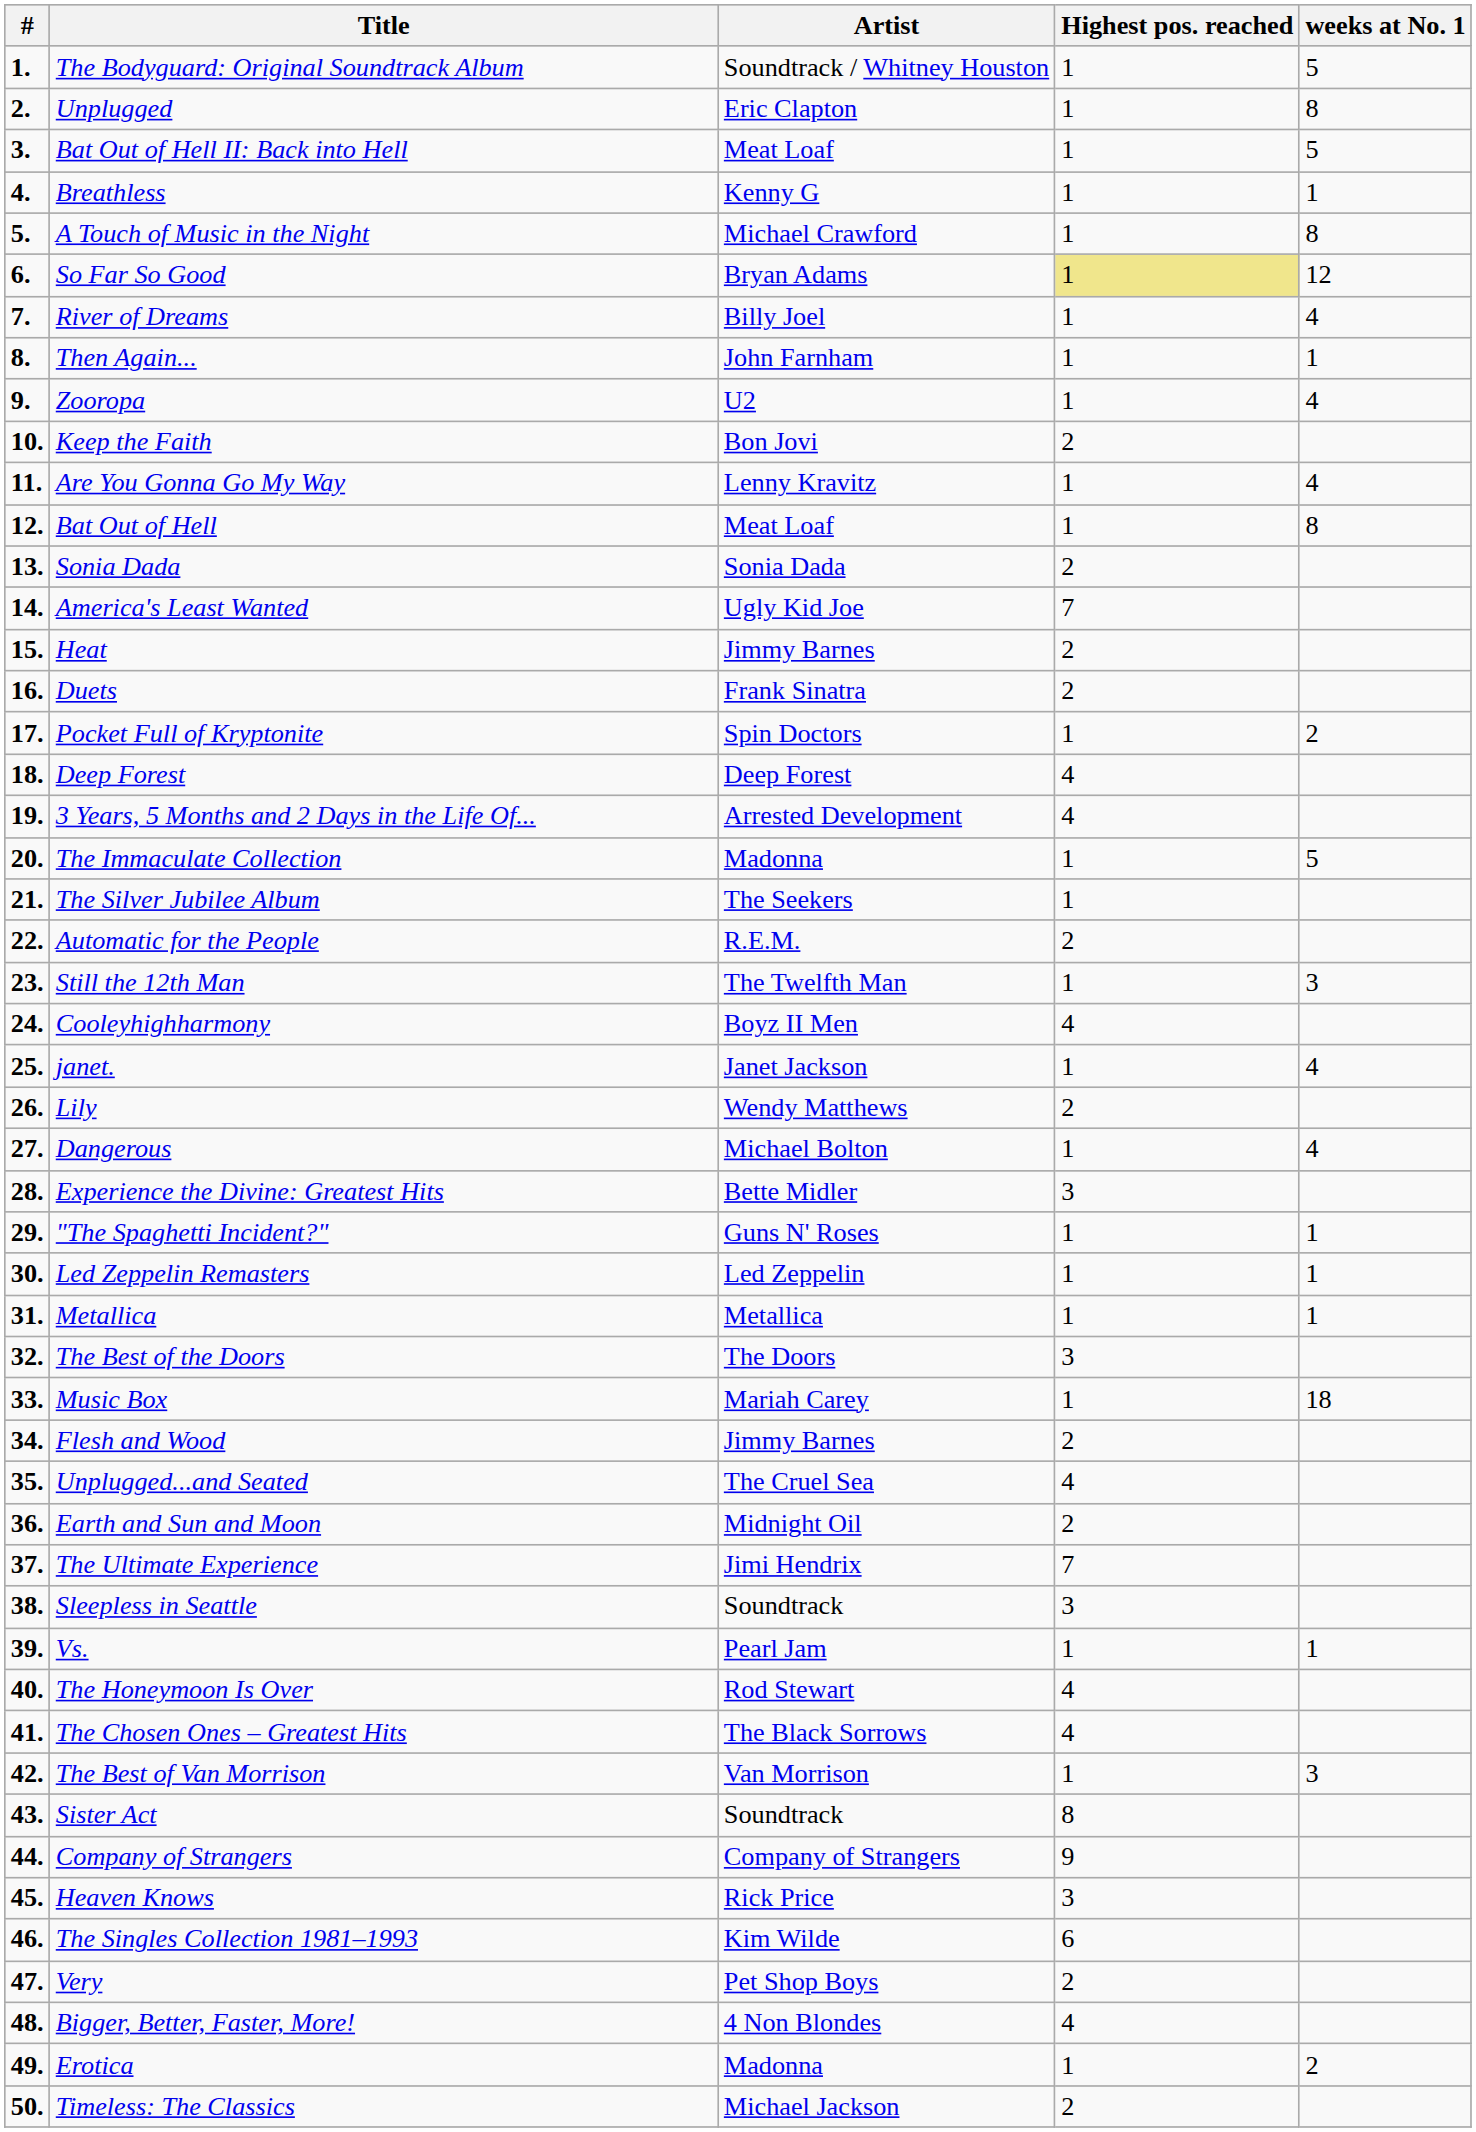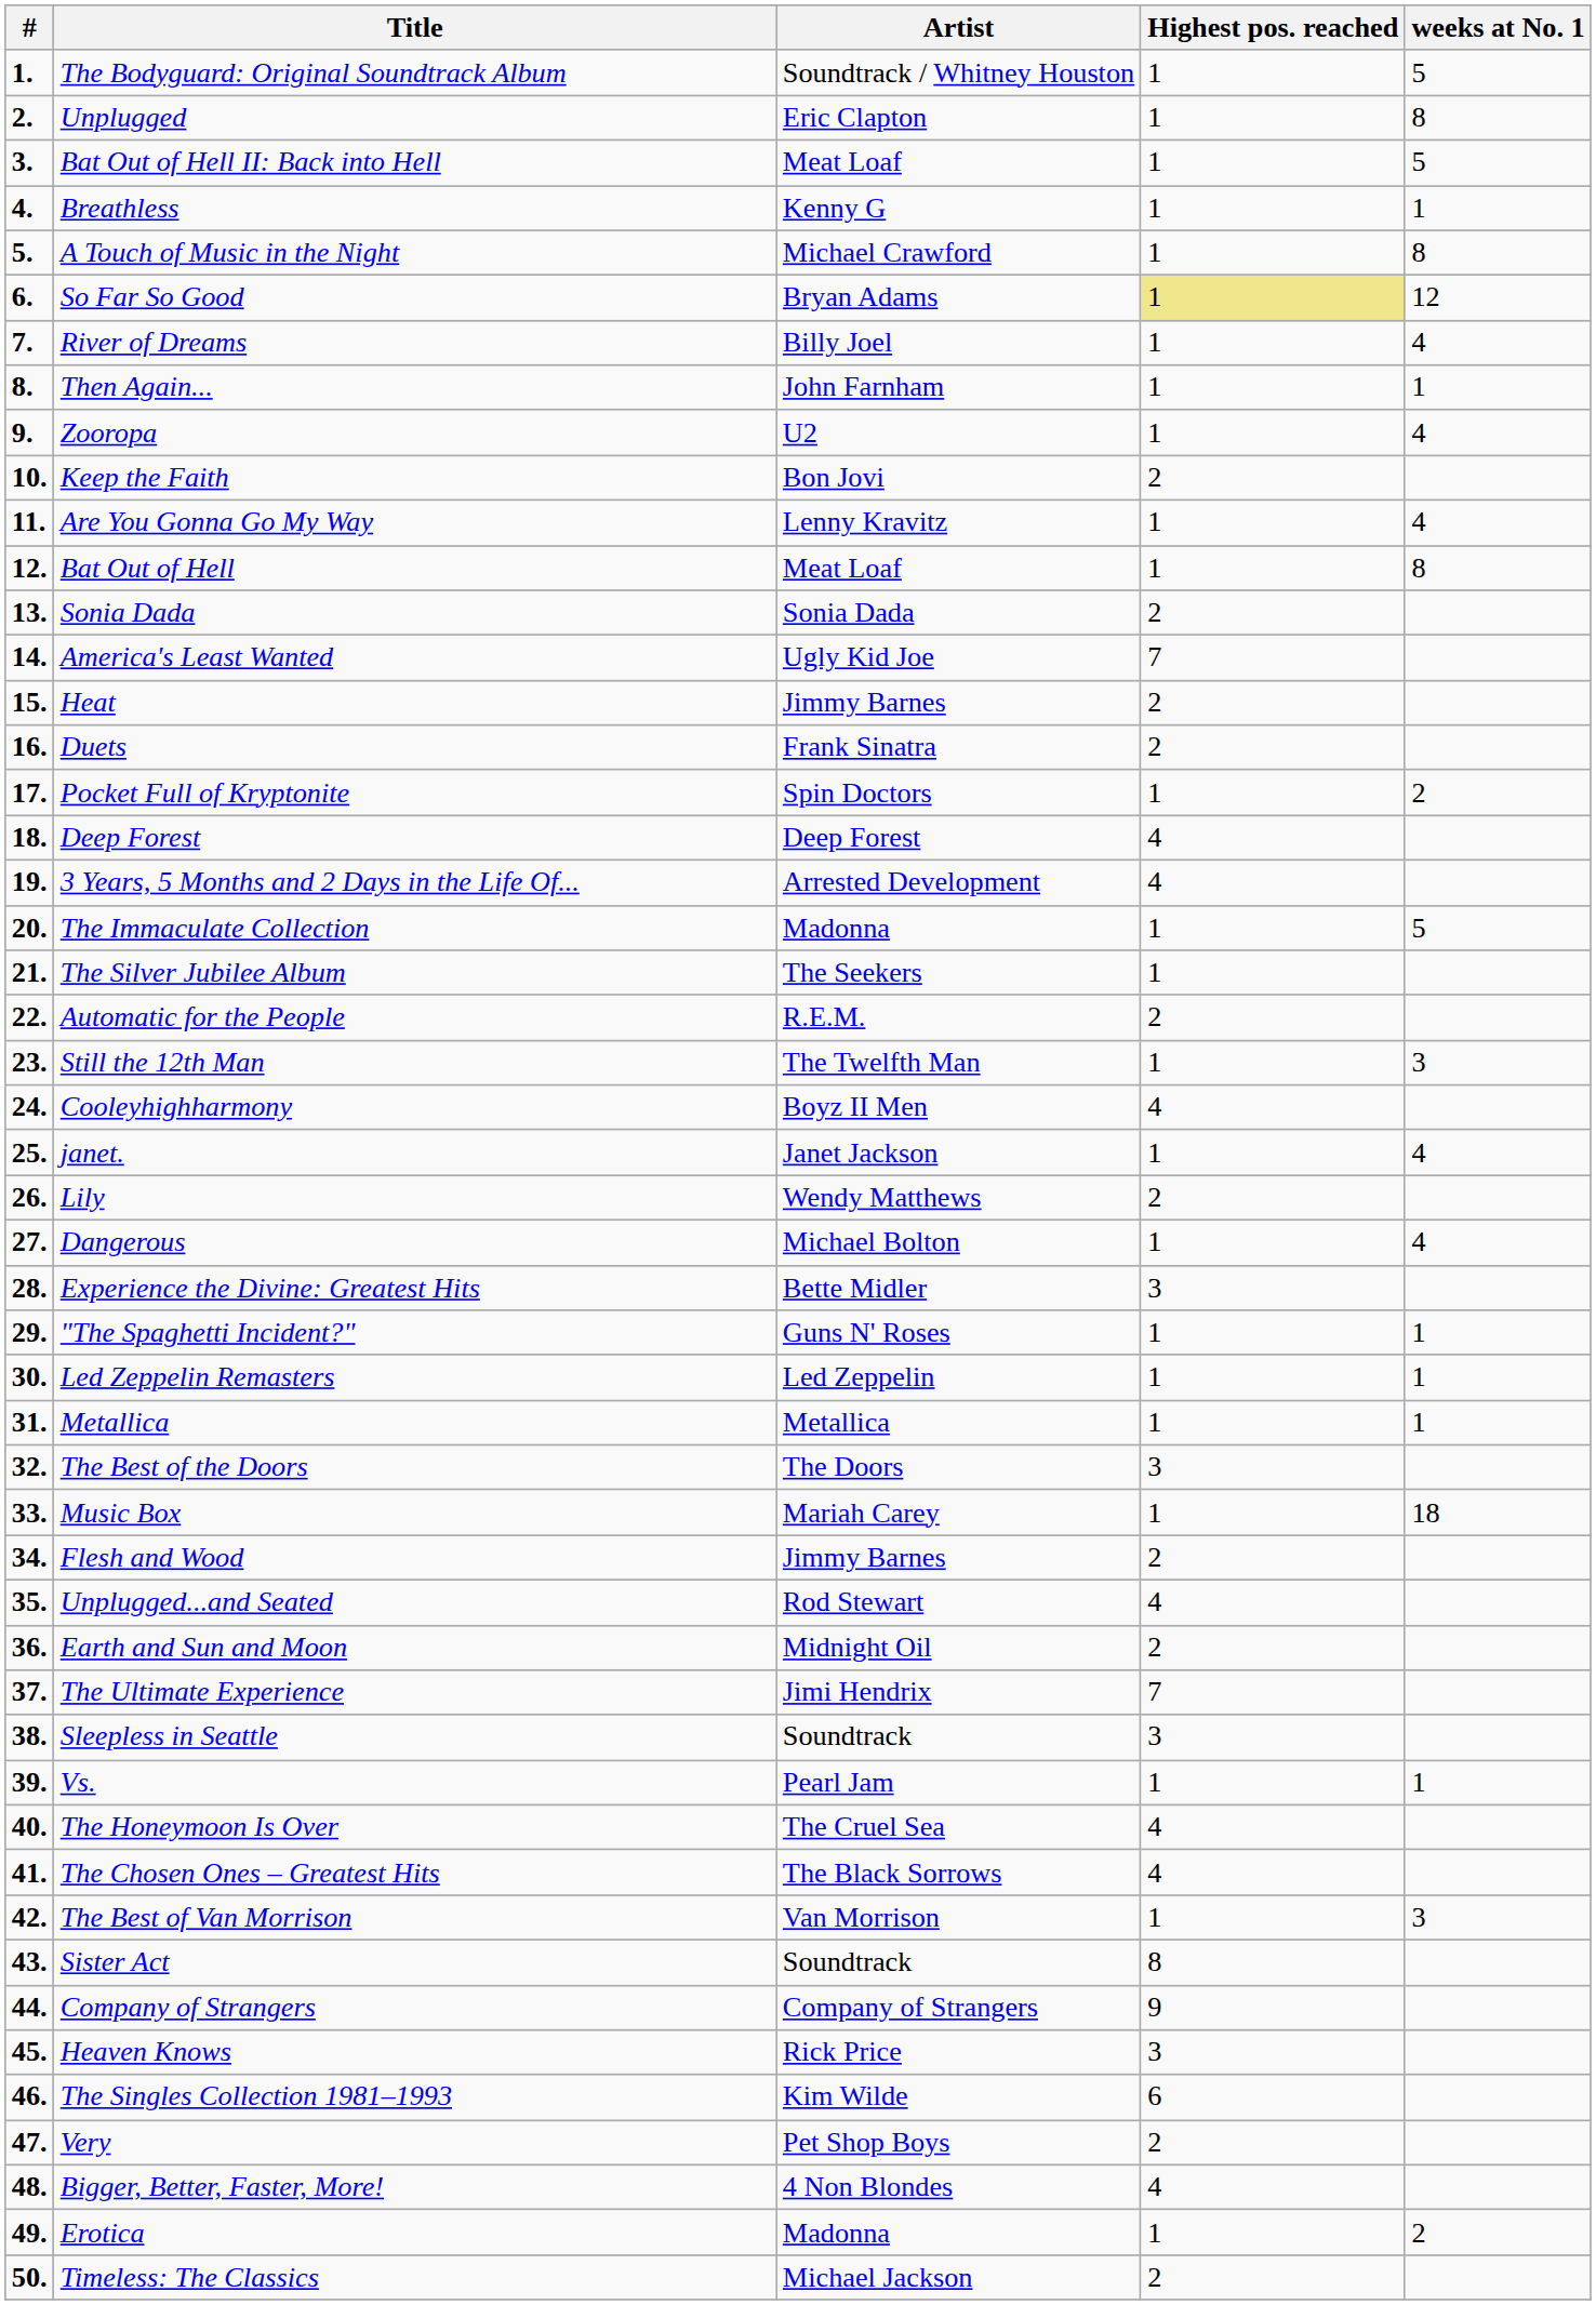 <table class="wikitable">
 <tr>
 <th>#</th>
 <th width="400">Title</th>
 <th>Artist</th>
 <th>Highest pos. reached</th>
 <th>weeks at No. 1</th>
 </tr>
 <tr>
 <td><strong>1.</strong></td>
 <td><em><a href='#'>The Bodyguard: Original Soundtrack Album</a></em></td>
 <td>Soundtrack / <a href='#'>Whitney Houston</a></td>
 <td>1</td>
 <td>5</td>
 </tr>
 <tr>
 <td><strong>2.</strong></td>
 <td><em><a href='#'>Unplugged</a></em></td>
 <td><a href='#'>Eric Clapton</a></td>
 <td>1</td>
 <td>8</td>
 </tr>
 <tr>
 <td><strong>3.</strong></td>
 <td><em><a href='#'>Bat Out of Hell II: Back into Hell</a></em></td>
 <td><a href='#'>Meat Loaf</a></td>
 <td>1</td>
 <td>5</td>
 </tr>
 <tr>
 <td><strong>4.</strong></td>
 <td><em><a href='#'>Breathless</a></em></td>
 <td><a href='#'>Kenny G</a></td>
 <td>1</td>
 <td>1</td>
 </tr>
 <tr>
 <td><strong>5.</strong></td>
 <td><em><a href='#'>A Touch of Music in the Night</a></em></td>
 <td><a href='#'>Michael Crawford</a></td>
 <td>1</td>
 <td>8</td>
 </tr>
 <tr>
 <td><strong>6.</strong></td>
 <td><em><a href='#'>So Far So Good</a></em></td>
 <td><a href='#'>Bryan Adams</a></td>
 <td style="background: khaki;">1</td>
 <td>12</td>
 </tr>
 <tr>
 <td><strong>7.</strong></td>
 <td><em><a href='#'>River of Dreams</a></em></td>
 <td><a href='#'>Billy Joel</a></td>
 <td>1</td>
 <td>4</td>
 </tr>
 <tr>
 <td><strong>8.</strong></td>
 <td><em><a href='#'>Then Again...</a></em></td>
 <td><a href='#'>John Farnham</a></td>
 <td>1</td>
 <td>1</td>
 </tr>
 <tr>
 <td><strong>9.</strong></td>
 <td><em><a href='#'>Zooropa</a></em></td>
 <td><a href='#'>U2</a></td>
 <td>1</td>
 <td>4</td>
 </tr>
 <tr>
 <td><strong>10.</strong></td>
 <td><em><a href='#'>Keep the Faith</a></em></td>
 <td><a href='#'>Bon Jovi</a></td>
 <td>2</td>
 <td></td>
 </tr>
 <tr>
 <td><strong>11.</strong></td>
 <td><em><a href='#'>Are You Gonna Go My Way</a></em></td>
 <td><a href='#'>Lenny Kravitz</a></td>
 <td>1</td>
 <td>4</td>
 </tr>
 <tr>
 <td><strong>12.</strong></td>
 <td><em><a href='#'>Bat Out of Hell</a></em></td>
 <td><a href='#'>Meat Loaf</a></td>
 <td>1</td>
 <td>8</td>
 </tr>
 <tr>
 <td><strong>13.</strong></td>
 <td><em><a href='#'>Sonia Dada</a></em></td>
 <td><a href='#'>Sonia Dada</a></td>
 <td>2</td>
 <td></td>
 </tr>
 <tr>
 <td><strong>14.</strong></td>
 <td><em><a href='#'>America's Least Wanted</a></em></td>
 <td><a href='#'>Ugly Kid Joe</a></td>
 <td>7</td>
 <td></td>
 </tr>
 <tr>
 <td><strong>15.</strong></td>
 <td><em><a href='#'>Heat</a></em></td>
 <td><a href='#'>Jimmy Barnes</a></td>
 <td>2</td>
 <td></td>
 </tr>
 <tr>
 <td><strong>16.</strong></td>
 <td><em><a href='#'>Duets</a></em></td>
 <td><a href='#'>Frank Sinatra</a></td>
 <td>2</td>
 <td></td>
 </tr>
 <tr>
 <td><strong>17.</strong></td>
 <td><em><a href='#'>Pocket Full of Kryptonite</a></em></td>
 <td><a href='#'>Spin Doctors</a></td>
 <td>1</td>
 <td>2</td>
 </tr>
 <tr>
 <td><strong>18.</strong></td>
 <td><em><a href='#'>Deep Forest</a></em></td>
 <td><a href='#'>Deep Forest</a></td>
 <td>4</td>
 <td></td>
 </tr>
 <tr>
 <td><strong>19.</strong></td>
 <td><em><a href='#'>3 Years, 5 Months and 2 Days in the Life Of...</a></em></td>
 <td><a href='#'>Arrested Development</a></td>
 <td>4</td>
 <td></td>
 </tr>
 <tr>
 <td><strong>20.</strong></td>
 <td><em><a href='#'>The Immaculate Collection</a></em></td>
 <td><a href='#'>Madonna</a></td>
 <td>1</td>
 <td>5</td>
 </tr>
 <tr>
 <td><strong>21.</strong></td>
 <td><em><a href='#'>The Silver Jubilee Album</a></em></td>
 <td><a href='#'>The Seekers</a></td>
 <td>1</td>
 <td></td>
 </tr>
 <tr>
 <td><strong>22.</strong></td>
 <td><em><a href='#'>Automatic for the People</a></em></td>
 <td><a href='#'>R.E.M.</a></td>
 <td>2</td>
 <td></td>
 </tr>
 <tr>
 <td><strong>23.</strong></td>
 <td><em><a href='#'>Still the 12th Man</a></em></td>
 <td><a href='#'>The Twelfth Man</a></td>
 <td>1</td>
 <td>3</td>
 </tr>
 <tr>
 <td><strong>24.</strong></td>
 <td><em><a href='#'>Cooleyhighharmony</a></em></td>
 <td><a href='#'>Boyz II Men</a></td>
 <td>4</td>
 <td></td>
 </tr>
 <tr>
 <td><strong>25.</strong></td>
 <td><em><a href='#'>janet.</a></em></td>
 <td><a href='#'>Janet Jackson</a></td>
 <td>1</td>
 <td>4</td>
 </tr>
 <tr>
 <td><strong>26.</strong></td>
 <td><em><a href='#'>Lily</a></em></td>
 <td><a href='#'>Wendy Matthews</a></td>
 <td>2</td>
 <td></td>
 </tr>
 <tr>
 <td><strong>27.</strong></td>
 <td><em><a href='#'>Dangerous</a></em></td>
 <td><a href='#'>Michael Bolton</a></td>
 <td>1</td>
 <td>4</td>
 </tr>
 <tr>
 <td><strong>28.</strong></td>
 <td><em><a href='#'>Experience the Divine: Greatest Hits</a></em></td>
 <td><a href='#'>Bette Midler</a></td>
 <td>3</td>
 <td></td>
 </tr>
 <tr>
 <td><strong>29.</strong></td>
 <td><em><a href='#'>"The Spaghetti Incident?"</a></em></td>
 <td><a href='#'>Guns N' Roses</a></td>
 <td>1</td>
 <td>1</td>
 </tr>
 <tr>
 <td><strong>30.</strong></td>
 <td><em><a href='#'>Led Zeppelin Remasters</a></em></td>
 <td><a href='#'>Led Zeppelin</a></td>
 <td>1</td>
 <td>1</td>
 </tr>
 <tr>
 <td><strong>31.</strong></td>
 <td><em><a href='#'>Metallica</a></em></td>
 <td><a href='#'>Metallica</a></td>
 <td>1</td>
 <td>1</td>
 </tr>
 <tr>
 <td><strong>32.</strong></td>
 <td><em><a href='#'>The Best of the Doors</a></em></td>
 <td><a href='#'>The Doors</a></td>
 <td>3</td>
 <td></td>
 </tr>
 <tr>
 <td><strong>33.</strong></td>
 <td><em><a href='#'>Music Box</a></em></td>
 <td><a href='#'>Mariah Carey</a></td>
 <td>1</td>
 <td>18</td>
 </tr>
 <tr>
 <td><strong>34.</strong></td>
 <td><em><a href='#'>Flesh and Wood</a></em></td>
 <td><a href='#'>Jimmy Barnes</a></td>
 <td>2</td>
 <td></td>
 </tr>
 <tr>
 <td><strong>35.</strong></td>
 <td><em><a href='#'>Unplugged...and Seated</a></em></td>
-<td><a href='#'>The Cruel Sea</a></td>
+<td><a href='#'>Rod Stewart</a></td>
 <td>4</td>
 <td></td>
 </tr>
 <tr>
 <td><strong>36.</strong></td>
 <td><em><a href='#'>Earth and Sun and Moon</a></em></td>
 <td><a href='#'>Midnight Oil</a></td>
 <td>2</td>
 <td></td>
 </tr>
 <tr>
 <td><strong>37.</strong></td>
 <td><em><a href='#'>The Ultimate Experience</a></em></td>
 <td><a href='#'>Jimi Hendrix</a></td>
 <td>7</td>
 <td></td>
 </tr>
 <tr>
 <td><strong>38.</strong></td>
 <td><em><a href='#'>Sleepless in Seattle</a></em></td>
 <td>Soundtrack</td>
 <td>3</td>
 <td></td>
 </tr>
 <tr>
 <td><strong>39.</strong></td>
 <td><em><a href='#'>Vs.</a></em></td>
 <td><a href='#'>Pearl Jam</a></td>
 <td>1</td>
 <td>1</td>
 </tr>
 <tr>
 <td><strong>40.</strong></td>
 <td><em><a href='#'>The Honeymoon Is Over</a></em></td>
-<td><a href='#'>Rod Stewart</a></td>
+<td><a href='#'>The Cruel Sea</a></td>
 <td>4</td>
 <td></td>
 </tr>
 <tr>
 <td><strong>41.</strong></td>
 <td><em><a href='#'>The Chosen Ones – Greatest Hits</a></em></td>
 <td><a href='#'>The Black Sorrows</a></td>
 <td>4</td>
 <td></td>
 </tr>
 <tr>
 <td><strong>42.</strong></td>
 <td><em><a href='#'>The Best of Van Morrison</a></em></td>
 <td><a href='#'>Van Morrison</a></td>
 <td>1</td>
 <td>3</td>
 </tr>
 <tr>
 <td><strong>43.</strong></td>
 <td><em><a href='#'>Sister Act</a></em></td>
 <td>Soundtrack</td>
 <td>8</td>
 <td></td>
 </tr>
 <tr>
 <td><strong>44.</strong></td>
 <td><em><a href='#'>Company of Strangers</a></em></td>
 <td><a href='#'>Company of Strangers</a></td>
 <td>9</td>
 <td></td>
 </tr>
 <tr>
 <td><strong>45.</strong></td>
 <td><em><a href='#'>Heaven Knows</a></em></td>
 <td><a href='#'>Rick Price</a></td>
 <td>3</td>
 <td></td>
 </tr>
 <tr>
 <td><strong>46.</strong></td>
 <td><em><a href='#'>The Singles Collection 1981–1993</a></em></td>
 <td><a href='#'>Kim Wilde</a></td>
 <td>6</td>
 <td></td>
 </tr>
 <tr>
 <td><strong>47.</strong></td>
 <td><em><a href='#'>Very</a></em></td>
 <td><a href='#'>Pet Shop Boys</a></td>
 <td>2</td>
 <td></td>
 </tr>
 <tr>
 <td><strong>48.</strong></td>
 <td><em><a href='#'>Bigger, Better, Faster, More!</a></em></td>
 <td><a href='#'>4 Non Blondes</a></td>
 <td>4</td>
 <td></td>
 </tr>
 <tr>
 <td><strong>49.</strong></td>
 <td><em><a href='#'>Erotica</a></em></td>
 <td><a href='#'>Madonna</a></td>
 <td>1</td>
 <td>2</td>
 </tr>
 <tr>
 <td><strong>50.</strong></td>
 <td><em><a href='#'>Timeless: The Classics</a></em></td>
 <td><a href='#'>Michael Jackson</a></td>
 <td>2</td>
 <td></td>
 </tr>
 </table>
